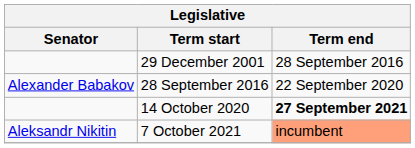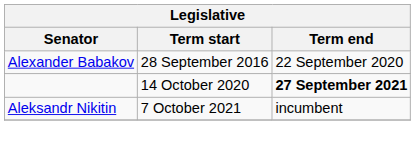 <table class="wikitable sortable">
 <tr>
 <th colspan=3>Legislative</th>
 </tr>
 <tr>
 <th>Senator</th>
 <th>Term start</th>
 <th>Term end</th>
-</tr>
-<tr>
-<td></td>
-<td>29 December 2001</td>
-<td>28 September 2016</td>
 </tr>
 <tr>
 <td><a href='#'>Alexander Babakov</a></td>
 <td>28 September 2016</td>
 <td>22 September 2020</td>
 </tr>
 <tr>
 <td></td>
 <td>14 October 2020</td>
 <td><strong>27 September 2021</strong></td>
 </tr>
 <tr>
 <td><a href='#'>Aleksandr Nikitin</a></td>
 <td>7 October 2021</td>
-<td style="background: lightsalmon;">incumbent</td>
+<td>incumbent</td>
 </tr>
 <tr>
 </tr>
 </table>
